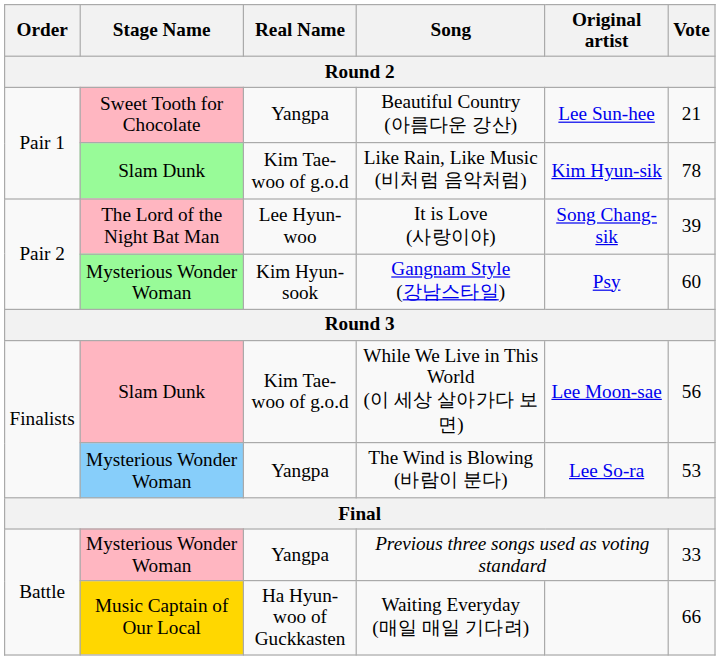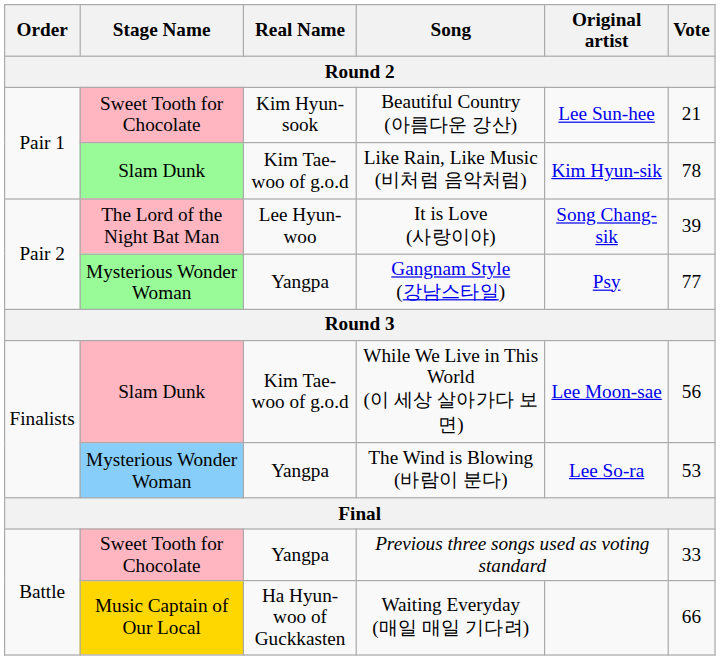 <table class="wikitable" style="text-align:center; width:95%;">
 <tr>
 <th style="width:1%;">Order</th>
 <th style="width:20%;">Stage Name</th>
 <th style="width:12%;">Real Name</th>
 <th style="width:23%;">Song</th>
 <th style="width:15%;">Original artist</th>
 <th style="width:1%;">Vote</th>
 </tr>
 <tr>
 <th colspan=6>Round 2</th>
 </tr>
 <tr>
 <td rowspan=2>Pair 1</td>
 <td bgcolor="lightpink">Sweet Tooth for Chocolate</td>
-<td>Yangpa</td>
+<td>Kim Hyun-sook</td>
 <td>Beautiful Country<br>(아름다운 강산)</td>
 <td><a href='#'>Lee Sun-hee</a></td>
 <td>21</td>
 </tr>
 <tr>
 <td bgcolor="palegreen">Slam Dunk</td>
 <td>Kim Tae-woo of g.o.d</td>
 <td>Like Rain, Like Music<br>(비처럼 음악처럼)</td>
 <td><a href='#'>Kim Hyun-sik</a></td>
 <td>78</td>
 </tr>
 <tr>
 <td rowspan=2>Pair 2</td>
 <td bgcolor="lightpink">The Lord of the Night Bat Man</td>
 <td>Lee Hyun-woo</td>
 <td>It is Love<br>(사랑이야)</td>
 <td><a href='#'>Song Chang-sik</a></td>
 <td>39</td>
 </tr>
 <tr>
 <td bgcolor="palegreen">Mysterious Wonder Woman</td>
-<td>Kim Hyun-sook</td>
+<td>Yangpa</td>
 <td><a href='#'>Gangnam Style</a><br>(<a href='#'>강남스타일</a>)</td>
 <td><a href='#'>Psy</a></td>
-<td>60</td>
+<td>77</td>
 </tr>
 <tr>
 <th colspan=6>Round 3</th>
 </tr>
 <tr>
 <td rowspan=2>Finalists</td>
 <td bgcolor="lightpink">Slam Dunk</td>
 <td>Kim Tae-woo of g.o.d</td>
 <td>While We Live in This World<br>(이 세상 살아가다 보면)</td>
 <td><a href='#'>Lee Moon-sae</a></td>
 <td>56</td>
 </tr>
 <tr>
 <td bgcolor="lightskyblue">Mysterious Wonder Woman</td>
 <td>Yangpa</td>
 <td>The Wind is Blowing<br>(바람이 분다)</td>
 <td><a href='#'>Lee So-ra</a></td>
 <td>53</td>
 </tr>
 <tr>
 <th colspan=6>Final</th>
 </tr>
 <tr>
 <td rowspan=2>Battle</td>
-<td bgcolor="lightpink">Mysterious Wonder Woman</td>
+<td bgcolor="lightpink">Sweet Tooth for Chocolate</td>
 <td>Yangpa</td>
 <td colspan=2><em>Previous three songs used as voting standard</em></td>
 <td>33</td>
 </tr>
 <tr>
 <td bgcolor="gold">Music Captain of Our Local</td>
 <td>Ha Hyun-woo of Guckkasten</td>
 <td>Waiting Everyday<br>(매일 매일 기다려)</td>
 <td></td>
 <td>66</td>
 </tr>
 </table>
